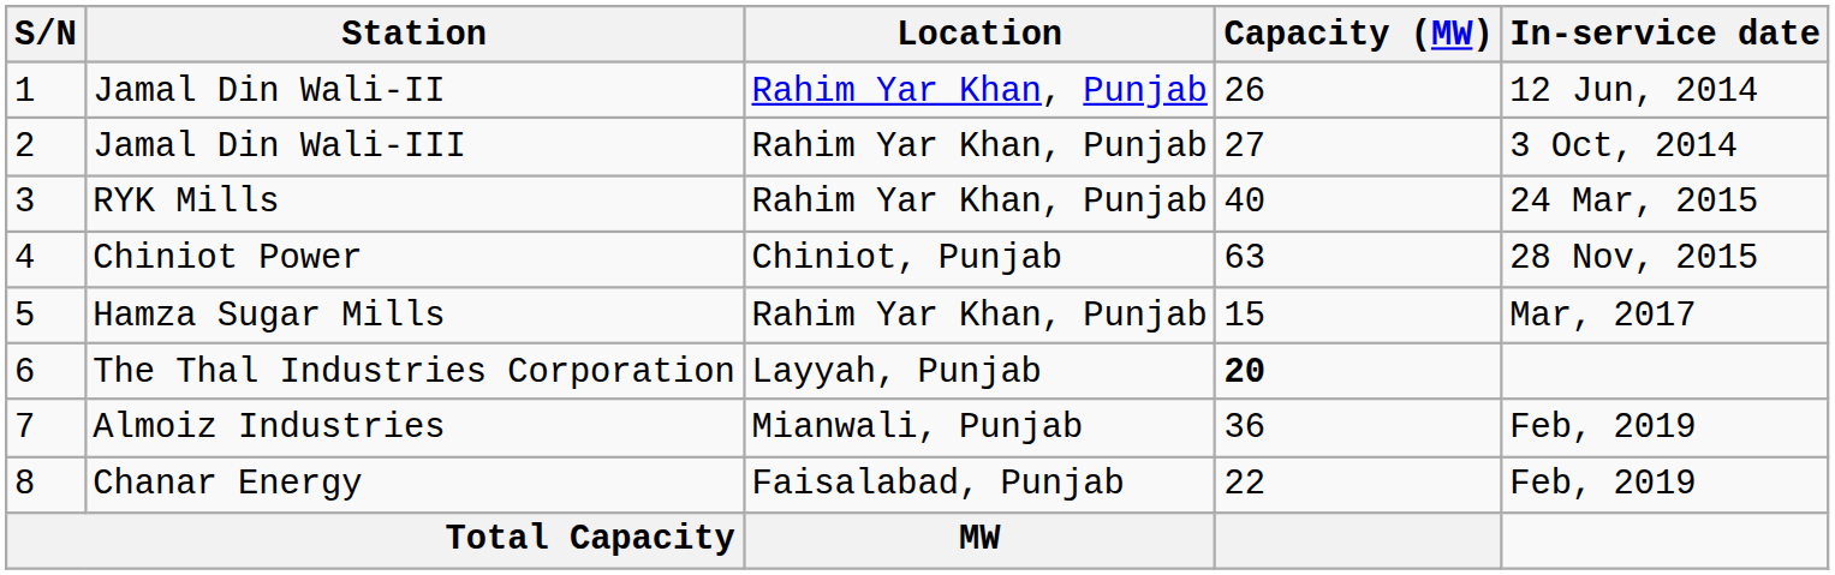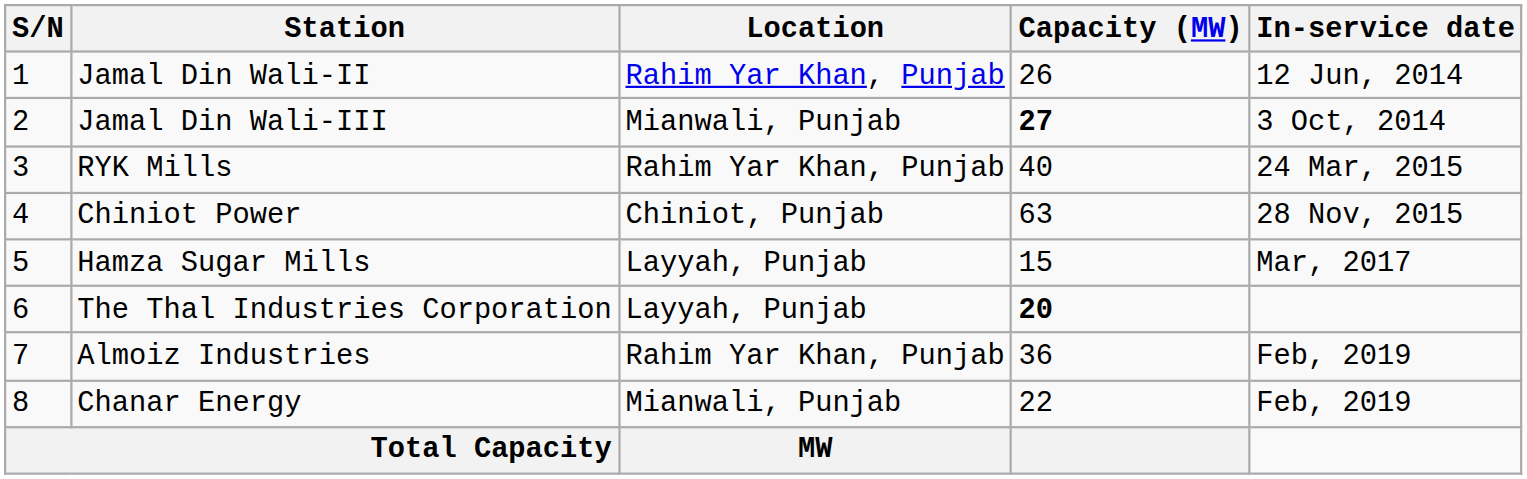 <table class="wikitable sortable">
 <tr>
 <th>S/N</th>
 <th>Station</th>
 <th>Location</th>
 <th>Capacity (<a href='#'>MW</a>)</th>
 <th>In-service date</th>
 </tr>
 <tr>
 <td>1</td>
 <td>Jamal Din Wali-II</td>
 <td><a href='#'>Rahim Yar Khan</a>, <a href='#'>Punjab</a></td>
 <td>26</td>
 <td>12 Jun, 2014</td>
 </tr>
 <tr>
 <td>2</td>
 <td>Jamal Din Wali-III</td>
-<td>Rahim Yar Khan, Punjab</td>
-<td>27</td>
+<td>Mianwali, Punjab</td>
+<td><strong>27</strong></td>
 <td>3 Oct, 2014</td>
 </tr>
 <tr>
 <td>3</td>
 <td>RYK Mills</td>
 <td>Rahim Yar Khan, Punjab</td>
 <td>40</td>
 <td>24 Mar, 2015</td>
 </tr>
 <tr>
 <td>4</td>
 <td>Chiniot Power</td>
 <td>Chiniot, Punjab</td>
 <td>63</td>
 <td>28 Nov, 2015</td>
 </tr>
 <tr>
 <td>5</td>
 <td>Hamza Sugar Mills</td>
-<td>Rahim Yar Khan, Punjab</td>
+<td>Layyah, Punjab</td>
 <td>15</td>
 <td>Mar, 2017</td>
 </tr>
 <tr>
 <td>6</td>
 <td>The Thal Industries Corporation</td>
 <td>Layyah, Punjab</td>
 <td><strong>20</strong></td>
 <td></td>
 </tr>
 <tr>
 <td>7</td>
 <td>Almoiz Industries</td>
-<td>Mianwali, Punjab</td>
+<td>Rahim Yar Khan, Punjab</td>
 <td>36</td>
 <td>Feb, 2019</td>
 </tr>
 <tr>
 <td>8</td>
 <td>Chanar Energy</td>
-<td>Faisalabad, Punjab</td>
+<td>Mianwali, Punjab</td>
 <td>22</td>
 <td>Feb, 2019</td>
 </tr>
 <tr>
 <th colspan="2" style="text-align:right;"><strong>Total Capacity</strong></th>
 <th style="text-align:center;"><strong> MW</strong></th>
 <th></th>
 </tr>
 </table>
